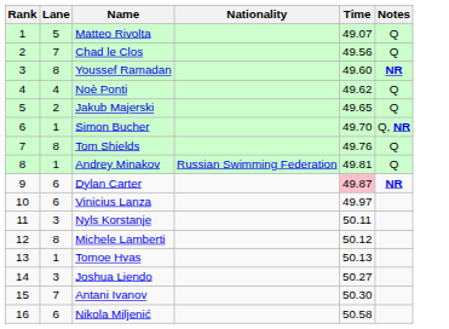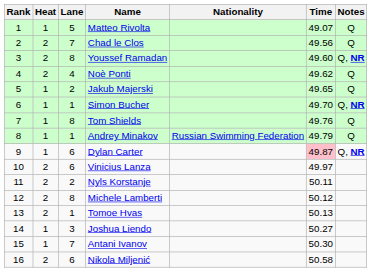 <table class="wikitable sortable" style="text-align:center">
 <tr>
 <th>Rank</th>
+<th>Heat</th>
 <th>Lane</th>
 <th>Name</th>
 <th>Nationality</th>
 <th>Time</th>
 <th>Notes</th>
 </tr>
 <tr bgcolor=ccffcc>
+<td>1</td>
 <td>1</td>
 <td>5</td>
 <td align=left><a href='#'>Matteo Rivolta</a></td>
 <td align=left></td>
 <td>49.07</td>
 <td>Q</td>
 </tr>
 <tr bgcolor=ccffcc>
 <td>2</td>
+<td>2</td>
 <td>7</td>
 <td align=left><a href='#'>Chad le Clos</a></td>
 <td align=left></td>
 <td>49.56</td>
 <td>Q</td>
 </tr>
 <tr bgcolor=ccffcc>
 <td>3</td>
+<td>2</td>
 <td>8</td>
 <td align=left><a href='#'>Youssef Ramadan</a></td>
 <td align=left></td>
 <td>49.60</td>
-<td><strong><a href='#'>NR</a></strong></td>
+<td>Q, <strong><a href='#'>NR</a></strong></td>
 </tr>
 <tr bgcolor=ccffcc>
 <td>4</td>
+<td>2</td>
 <td>4</td>
 <td align=left><a href='#'>Noè Ponti</a></td>
 <td align=left></td>
 <td>49.62</td>
 <td>Q</td>
 </tr>
 <tr bgcolor=ccffcc>
 <td>5</td>
+<td>1</td>
 <td>2</td>
 <td align=left><a href='#'>Jakub Majerski</a></td>
 <td align=left></td>
 <td>49.65</td>
 <td>Q</td>
 </tr>
 <tr bgcolor=ccffcc>
 <td>6</td>
 <td>1</td>
+<td>1</td>
 <td align=left><a href='#'>Simon Bucher</a></td>
 <td align=left></td>
 <td>49.70</td>
 <td>Q, <strong><a href='#'>NR</a></strong></td>
 </tr>
 <tr bgcolor=ccffcc>
 <td>7</td>
+<td>1</td>
 <td>8</td>
 <td align=left><a href='#'>Tom Shields</a></td>
 <td align=left></td>
 <td>49.76</td>
 <td>Q</td>
 </tr>
 <tr bgcolor=ccffcc>
 <td>8</td>
 <td>1</td>
+<td>1</td>
 <td align=left><a href='#'>Andrey Minakov</a></td>
 <td align=left><a href='#'>Russian Swimming Federation</a></td>
-<td>49.81</td>
+<td>49.79</td>
 <td>Q</td>
 </tr>
 <tr>
 <td>9</td>
+<td>1</td>
 <td>6</td>
 <td align=left><a href='#'>Dylan Carter</a></td>
 <td align=left></td>
 <td style="background: pink;">49.87</td>
-<td><strong><a href='#'>NR</a></strong></td>
+<td>Q, <strong><a href='#'>NR</a></strong></td>
 </tr>
 <tr>
 <td>10</td>
+<td>2</td>
 <td>6</td>
 <td align=left><a href='#'>Vinicius Lanza</a></td>
 <td align=left></td>
 <td>49.97</td>
 <td></td>
 </tr>
 <tr>
 <td>11</td>
-<td>3</td>
+<td>2</td>
+<td>2</td>
 <td align=left><a href='#'>Nyls Korstanje</a></td>
 <td align=left></td>
 <td>50.11</td>
 <td></td>
 </tr>
 <tr>
 <td>12</td>
+<td>2</td>
 <td>8</td>
 <td align=left><a href='#'>Michele Lamberti</a></td>
 <td align=left></td>
 <td>50.12</td>
 <td></td>
 </tr>
 <tr>
 <td>13</td>
+<td>2</td>
 <td>1</td>
 <td align=left><a href='#'>Tomoe Hvas</a></td>
 <td align=left></td>
 <td>50.13</td>
 <td></td>
 </tr>
 <tr>
 <td>14</td>
+<td>1</td>
 <td>3</td>
 <td align=left><a href='#'>Joshua Liendo</a></td>
 <td align=left></td>
 <td>50.27</td>
 <td></td>
 </tr>
 <tr>
 <td>15</td>
+<td>1</td>
 <td>7</td>
 <td align=left><a href='#'>Antani Ivanov</a></td>
 <td align=left></td>
 <td>50.30</td>
 <td></td>
 </tr>
 <tr>
 <td>16</td>
+<td>2</td>
 <td>6</td>
 <td align=left><a href='#'>Nikola Miljenić</a></td>
 <td align=left></td>
 <td>50.58</td>
 <td></td>
 </tr>
 </table>
